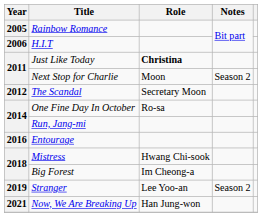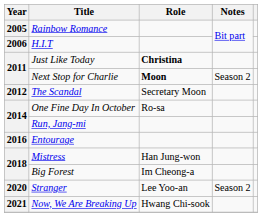 <table class="wikitable plainrowheaders sortable">
 <tr>
 <th>Year</th>
 <th>Title</th>
 <th>Role</th>
 <th>Notes</th>
 <th></th>
 </tr>
 <tr>
 <th scope="row">2005</th>
 <td><em><a href='#'>Rainbow Romance</a></em></td>
 <td></td>
 <td rowspan="2"><a href='#'>Bit part</a></td>
 <td></td>
 </tr>
 <tr>
 <th scope="row">2006</th>
 <td><em><a href='#'>H.I.T</a></em></td>
 <td></td>
 <td></td>
 </tr>
 <tr>
 <th scope="row"  rowspan=2>2011</th>
 <td><em>Just Like Today</em></td>
 <td><strong>Christina</strong></td>
 <td></td>
 <td></td>
 </tr>
 <tr>
 <td><em>Next Stop for Charlie</em></td>
-<td>Moon</td>
+<td><strong>Moon</strong></td>
 <td>Season 2</td>
 <td></td>
 </tr>
 <tr>
 <th scope="row">2012</th>
 <td><em><a href='#'>The Scandal</a></em></td>
 <td>Secretary Moon</td>
 <td></td>
 <td></td>
 </tr>
 <tr>
 <th scope="row" rowspan=2>2014</th>
 <td><em>One Fine Day In October</em></td>
 <td>Ro-sa</td>
 <td></td>
 <td></td>
 </tr>
 <tr>
 <td><em><a href='#'>Run, Jang-mi</a></em></td>
 <td></td>
 <td></td>
 <td></td>
 </tr>
 <tr>
 <th scope="row">2016</th>
 <td><em><a href='#'>Entourage</a></em></td>
 <td></td>
 <td></td>
 <td></td>
 </tr>
 <tr>
 <th scope="row"  rowspan=2>2018</th>
 <td><em><a href='#'>Mistress</a></em></td>
-<td>Hwang Chi-sook</td>
+<td>Han Jung-won</td>
 <td></td>
 <td></td>
 </tr>
 <tr>
 <td><em>Big Forest</em></td>
 <td>Im Cheong-a</td>
 <td></td>
 <td></td>
 </tr>
 <tr>
-<th scope="row">2019</th>
+<th scope="row">2020</th>
 <td><em><a href='#'>Stranger</a></em></td>
 <td>Lee Yoo-an</td>
 <td>Season 2</td>
 <td></td>
 </tr>
 <tr>
 <th scope="row" rowspan=1>2021</th>
 <td><em><a href='#'>Now, We Are Breaking Up</a></em></td>
-<td>Han Jung-won</td>
+<td>Hwang Chi-sook</td>
 <td></td>
 <td></td>
 </tr>
 <tr>
 </tr>
 </table>
